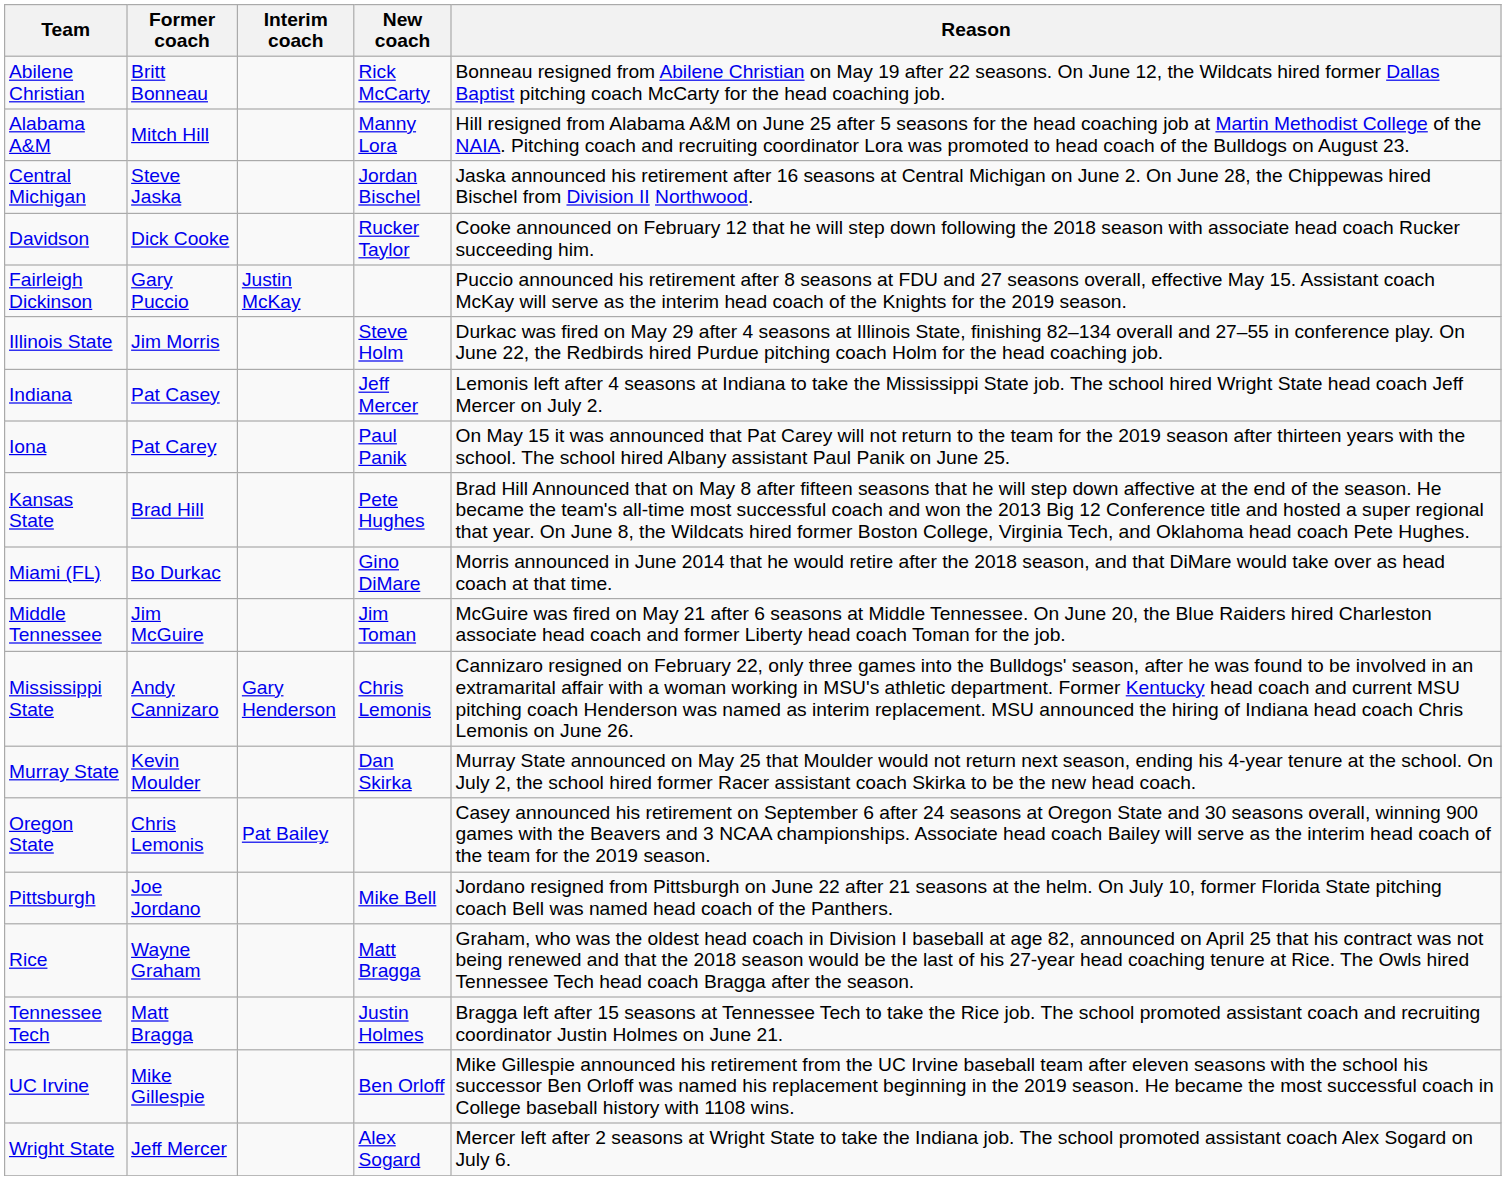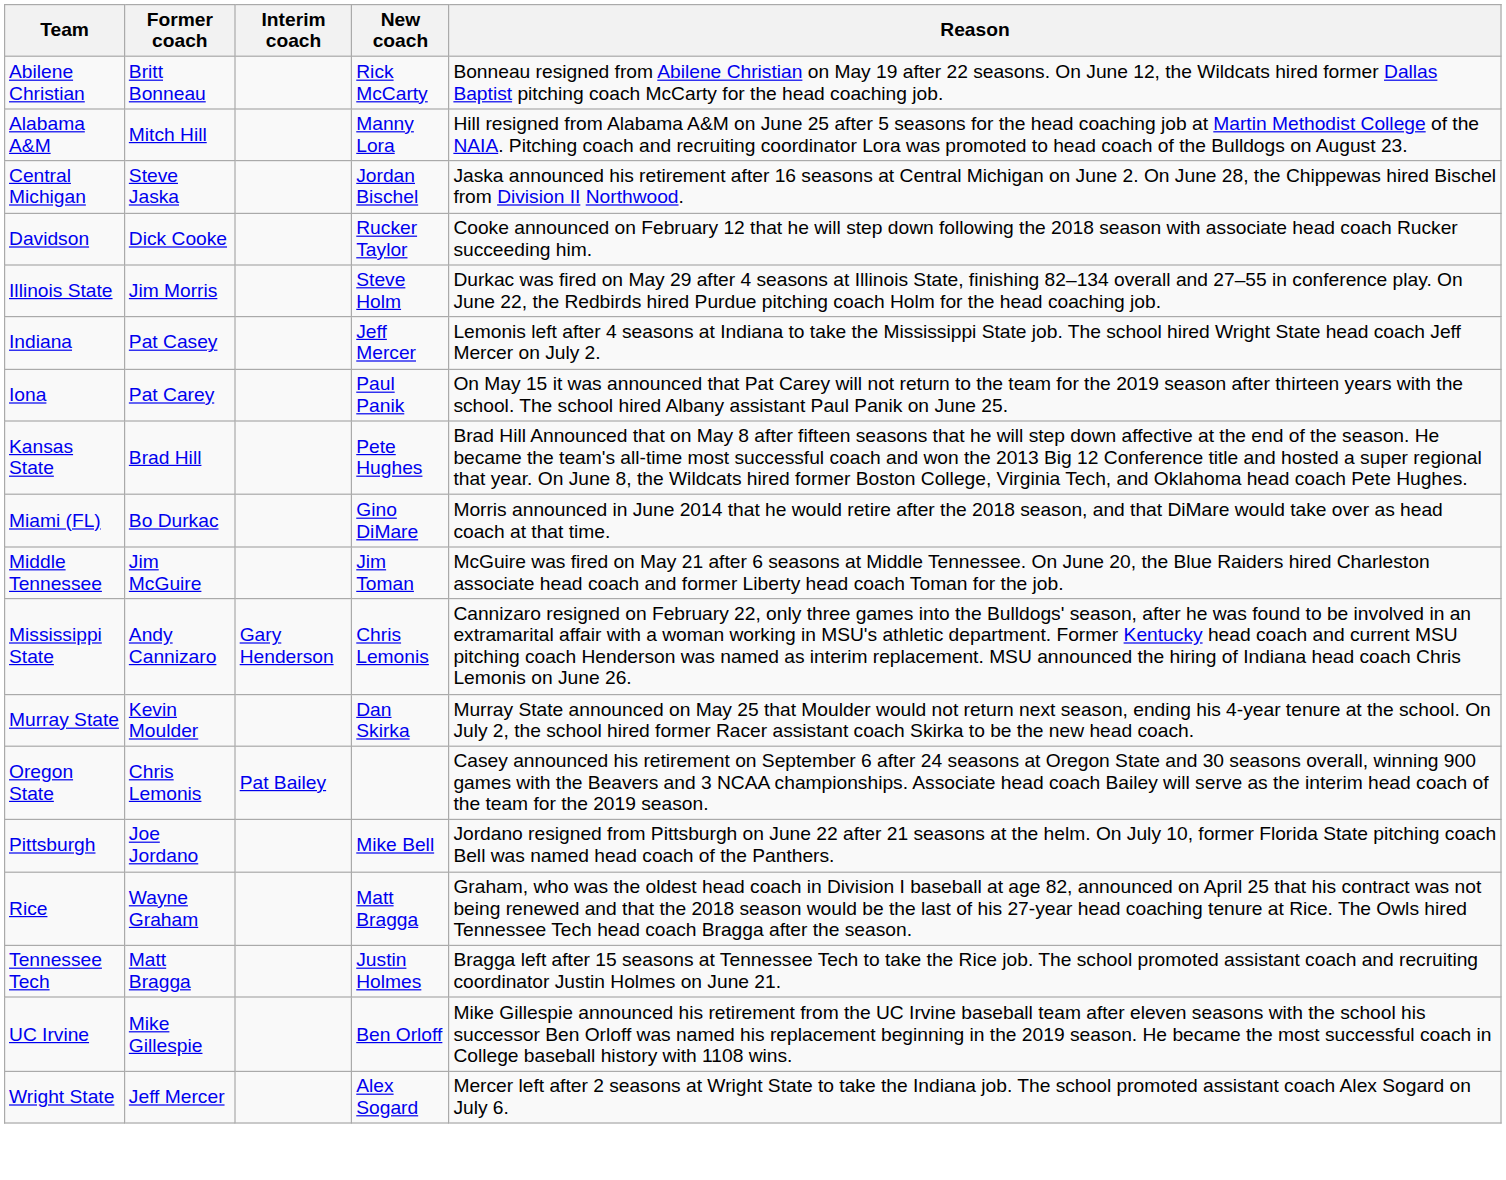 <table class="wikitable">
 <tr>
 <th>Team</th>
 <th>Former<br>coach</th>
 <th>Interim<br>coach</th>
 <th>New<br>coach</th>
 <th>Reason</th>
 </tr>
 <tr>
 <td><a href='#'>Abilene Christian</a></td>
 <td><a href='#'>Britt Bonneau</a></td>
 <td></td>
 <td><a href='#'>Rick McCarty</a></td>
 <td>Bonneau resigned from <a href='#'>Abilene Christian</a> on May 19 after 22 seasons. On June 12, the Wildcats hired former <a href='#'>Dallas Baptist</a> pitching coach McCarty for the head coaching job.</td>
 </tr>
 <tr>
 <td><a href='#'>Alabama A&M</a></td>
 <td><a href='#'>Mitch Hill</a></td>
 <td></td>
 <td><a href='#'>Manny Lora</a></td>
 <td>Hill resigned from Alabama A&M on June 25 after 5 seasons for the head coaching job at <a href='#'>Martin Methodist College</a> of the <a href='#'>NAIA</a>. Pitching coach and recruiting coordinator Lora was promoted to head coach of the Bulldogs on August 23.</td>
 </tr>
 <tr>
 <td><a href='#'>Central Michigan</a></td>
 <td><a href='#'>Steve Jaska</a></td>
 <td></td>
 <td><a href='#'>Jordan Bischel</a></td>
 <td>Jaska announced his retirement after 16 seasons at Central Michigan on June 2. On June 28, the Chippewas hired Bischel from <a href='#'>Division II</a> <a href='#'>Northwood</a>.</td>
 </tr>
 <tr>
 <td><a href='#'>Davidson</a></td>
 <td><a href='#'>Dick Cooke</a></td>
 <td></td>
 <td><a href='#'>Rucker Taylor</a></td>
 <td>Cooke announced on February 12 that he will step down following the 2018 season with associate head coach Rucker succeeding him.</td>
-</tr>
-<tr>
-<td><a href='#'>Fairleigh Dickinson</a></td>
-<td><a href='#'>Gary Puccio</a></td>
-<td><a href='#'>Justin McKay</a></td>
-<td></td>
-<td>Puccio announced his retirement after 8 seasons at FDU and 27 seasons overall, effective May 15. Assistant coach McKay will serve as the interim head coach of the Knights for the 2019 season.</td>
 </tr>
 <tr>
 <td><a href='#'>Illinois State</a></td>
 <td><a href='#'>Jim Morris</a></td>
 <td></td>
 <td><a href='#'>Steve Holm</a></td>
 <td>Durkac was fired on May 29 after 4 seasons at Illinois State, finishing 82–134 overall and 27–55 in conference play. On June 22, the Redbirds hired Purdue pitching coach Holm for the head coaching job.</td>
 </tr>
 <tr>
 <td><a href='#'>Indiana</a></td>
 <td><a href='#'>Pat Casey</a></td>
 <td></td>
 <td><a href='#'>Jeff Mercer</a></td>
 <td>Lemonis left after 4 seasons at Indiana to take the Mississippi State job. The school hired Wright State head coach Jeff Mercer on July 2.</td>
 </tr>
 <tr>
 <td><a href='#'>Iona</a></td>
 <td><a href='#'>Pat Carey</a></td>
 <td></td>
 <td><a href='#'>Paul Panik</a></td>
 <td>On May 15 it was announced that Pat Carey will not return to the team for the 2019 season after thirteen years with the school. The school hired Albany assistant Paul Panik on June 25.</td>
 </tr>
 <tr>
 <td><a href='#'>Kansas State</a></td>
 <td><a href='#'>Brad Hill</a></td>
 <td></td>
 <td><a href='#'>Pete Hughes</a></td>
 <td>Brad Hill Announced that on May 8 after fifteen seasons that he will step down affective at the end of the season. He became the team's all-time most successful coach and won the 2013 Big 12 Conference title and hosted a super regional that year. On June 8, the Wildcats hired former Boston College, Virginia Tech, and Oklahoma head coach Pete Hughes.</td>
 </tr>
 <tr>
 <td><a href='#'>Miami (FL)</a></td>
 <td><a href='#'>Bo Durkac</a></td>
 <td></td>
 <td><a href='#'>Gino DiMare</a></td>
 <td>Morris announced in June 2014 that he would retire after the 2018 season, and that DiMare would take over as head coach at that time.</td>
 </tr>
 <tr>
 <td><a href='#'>Middle Tennessee</a></td>
 <td><a href='#'>Jim McGuire</a></td>
 <td></td>
 <td><a href='#'>Jim Toman</a></td>
 <td>McGuire was fired on May 21 after 6 seasons at Middle Tennessee. On June 20, the Blue Raiders hired Charleston associate head coach and former Liberty head coach Toman for the job.</td>
 </tr>
 <tr>
 <td><a href='#'>Mississippi State</a></td>
 <td><a href='#'>Andy Cannizaro</a></td>
 <td><a href='#'>Gary Henderson</a></td>
 <td><a href='#'>Chris Lemonis</a></td>
 <td>Cannizaro resigned on February 22, only three games into the Bulldogs' season, after he was found to be involved in an extramarital affair with a woman working in MSU's athletic department. Former <a href='#'>Kentucky</a> head coach and current MSU pitching coach Henderson was named as interim replacement. MSU announced the hiring of Indiana head coach Chris Lemonis on June 26.</td>
 </tr>
 <tr>
 <td><a href='#'>Murray State</a></td>
 <td><a href='#'>Kevin Moulder</a></td>
 <td></td>
 <td><a href='#'>Dan Skirka</a></td>
 <td>Murray State announced on May 25 that Moulder would not return next season, ending his 4-year tenure at the school. On July 2, the school hired former Racer assistant coach Skirka to be the new head coach.</td>
 </tr>
 <tr>
 <td><a href='#'>Oregon State</a></td>
 <td><a href='#'>Chris Lemonis</a></td>
 <td><a href='#'>Pat Bailey</a></td>
 <td></td>
 <td>Casey announced his retirement on September 6 after 24 seasons at Oregon State and 30 seasons overall, winning 900 games with the Beavers and 3 NCAA championships. Associate head coach Bailey will serve as the interim head coach of the team for the 2019 season.</td>
 </tr>
 <tr>
 <td><a href='#'>Pittsburgh</a></td>
 <td><a href='#'>Joe Jordano</a></td>
 <td></td>
 <td><a href='#'>Mike Bell</a></td>
 <td>Jordano resigned from Pittsburgh on June 22 after 21 seasons at the helm. On July 10, former Florida State pitching coach Bell was named head coach of the Panthers.</td>
 </tr>
 <tr>
 <td><a href='#'>Rice</a></td>
 <td><a href='#'>Wayne Graham</a></td>
 <td></td>
 <td><a href='#'>Matt Bragga</a></td>
 <td>Graham, who was the oldest head coach in Division I baseball at age 82, announced on April 25 that his contract was not being renewed and that the 2018 season would be the last of his 27-year head coaching tenure at Rice. The Owls hired Tennessee Tech head coach Bragga after the season.</td>
 </tr>
 <tr>
 <td><a href='#'>Tennessee Tech</a></td>
 <td><a href='#'>Matt Bragga</a></td>
 <td></td>
 <td><a href='#'>Justin Holmes</a></td>
 <td>Bragga left after 15 seasons at Tennessee Tech to take the Rice job.  The school promoted assistant coach and recruiting coordinator Justin Holmes on June 21.</td>
 </tr>
 <tr>
 <td><a href='#'>UC Irvine</a></td>
 <td><a href='#'>Mike Gillespie</a></td>
 <td></td>
 <td><a href='#'>Ben Orloff</a></td>
 <td>Mike Gillespie announced his retirement from the UC Irvine baseball team after eleven seasons with the school his successor Ben Orloff was named his replacement beginning in the 2019 season. He became the most successful coach in College baseball history with 1108 wins.</td>
 </tr>
 <tr>
 <td><a href='#'>Wright State</a></td>
 <td><a href='#'>Jeff Mercer</a></td>
 <td></td>
 <td><a href='#'>Alex Sogard</a></td>
 <td>Mercer left after 2 seasons at Wright State to take the Indiana job. The school promoted assistant coach Alex Sogard on July 6.</td>
 </tr>
 </table>
